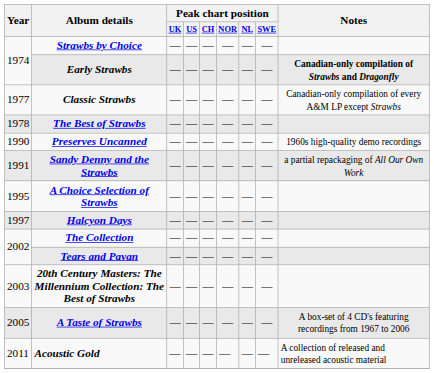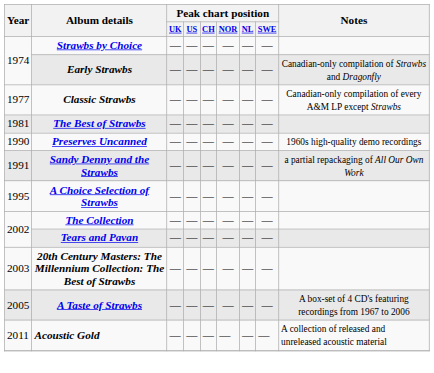 <table class="wikitable">
 <tr>
 <th rowspan=2>Year</th>
 <th rowspan="2" style="width:300px;">Album details</th>
 <th colspan=6>Peak chart position</th>
 <th rowspan="2" style="width:360px;">Notes<br></th>
 </tr>
 <tr>
 <th style="width:1em;font-size:75%"><a href='#'>UK</a><br></th>
 <th style="width:1em;font-size:75%"><a href='#'>US</a><br></th>
 <th style="width:1em;font-size:75%"><a href='#'>CH</a><br></th>
 <th style="width:1em;font-size:75%"><a href='#'>NOR</a><br></th>
 <th style="width:1em;font-size:75%"><a href='#'>NL</a><br></th>
 <th style="width:1em;font-size:75%"><a href='#'>SWE</a><br></th>
 </tr>
 <tr style="text-align:center;">
 <td rowspan="2">1974</td>
 <td><strong><em><a href='#'>Strawbs by Choice</a></em></strong></td>
 <td>—</td>
 <td>—</td>
 <td>—</td>
 <td>—</td>
 <td>—</td>
 <td>—</td>
 <td></td>
 </tr>
 <tr style="background:#e9e9e9; text-align:center;">
 <td><strong><em>Early Strawbs</em></strong></td>
 <td>—</td>
 <td>—</td>
 <td>—</td>
 <td>—</td>
 <td>—</td>
 <td>—</td>
-<td><strong><small>Canadian-only compilation of <em>Strawbs</em> and <em>Dragonfly</em></small></strong></td>
+<td><small>Canadian-only compilation of <em>Strawbs</em> and <em>Dragonfly</em></small></td>
 </tr>
 <tr style="text-align:center;">
 <td>1977</td>
 <td><strong><em>Classic Strawbs</em></strong></td>
 <td>—</td>
 <td>—</td>
 <td>—</td>
 <td>—</td>
 <td>—</td>
 <td>—</td>
 <td><small>Canadian-only compilation of every A&M LP except <em>Strawbs</em></small></td>
 </tr>
 <tr style="background:#e9e9e9; text-align:center;">
-<td>1978</td>
+<td>1981</td>
 <td><strong><em><a href='#'>The Best of Strawbs</a></em></strong></td>
 <td>—</td>
 <td>—</td>
 <td>—</td>
 <td>—</td>
 <td>—</td>
 <td>—</td>
 <td></td>
 </tr>
 <tr style="text-align:center;">
 <td>1990</td>
 <td><strong><em><a href='#'>Preserves Uncanned</a></em></strong></td>
 <td>—</td>
 <td>—</td>
 <td>—</td>
 <td>—</td>
 <td>—</td>
 <td>—</td>
 <td><small>1960s high-quality demo recordings</small></td>
 </tr>
 <tr style="background:#e9e9e9; text-align:center;">
 <td>1991</td>
 <td><strong><em><a href='#'>Sandy Denny and the Strawbs</a></em></strong></td>
 <td>—</td>
 <td>—</td>
 <td>—</td>
 <td>—</td>
 <td>—</td>
 <td>—</td>
 <td><small>a partial repackaging of <em>All Our Own Work</em></small></td>
 </tr>
 <tr style="text-align:center;">
 <td>1995</td>
 <td><strong><em><a href='#'>A Choice Selection of Strawbs</a></em></strong></td>
-<td>—</td>
-<td>—</td>
-<td>—</td>
-<td>—</td>
-<td>—</td>
-<td>—</td>
-<td></td>
-</tr>
-<tr style="background:#e9e9e9; text-align:center;">
-<td>1997</td>
-<td><strong><em><a href='#'>Halcyon Days</a></em></strong></td>
 <td>—</td>
 <td>—</td>
 <td>—</td>
 <td>—</td>
 <td>—</td>
 <td>—</td>
 <td></td>
 </tr>
 <tr style="text-align:center;">
 <td rowspan="2">2002</td>
 <td><strong><em><a href='#'>The Collection</a></em></strong></td>
 <td>—</td>
 <td>—</td>
 <td>—</td>
 <td>—</td>
 <td>—</td>
 <td>—</td>
 <td></td>
 </tr>
 <tr style="background:#e9e9e9; text-align:center;">
 <td><strong><em><a href='#'>Tears and Pavan</a></em></strong></td>
 <td>—</td>
 <td>—</td>
 <td>—</td>
 <td>—</td>
 <td>—</td>
 <td>—</td>
 <td></td>
 </tr>
 <tr style="text-align:center;">
 <td>2003</td>
 <td><strong><em>20th Century Masters: The Millennium Collection: The Best of Strawbs</em></strong></td>
 <td>—</td>
 <td>—</td>
 <td>—</td>
 <td>—</td>
 <td>—</td>
 <td>—</td>
 <td></td>
 </tr>
 <tr style="background:#e9e9e9; text-align:center;">
 <td>2005</td>
 <td><strong><em><a href='#'>A Taste of Strawbs</a></em></strong></td>
 <td>—</td>
 <td>—</td>
 <td>—</td>
 <td>—</td>
 <td>—</td>
 <td>—</td>
 <td><small>A box-set of 4 CD's featuring recordings from 1967 to 2006</small></td>
 </tr>
 <tr>
 <td>2011</td>
 <td><strong><em>Acoustic Gold</em></strong></td>
 <td>—</td>
 <td>—</td>
 <td>—</td>
 <td>—</td>
 <td>—</td>
 <td>—</td>
 <td><small>A collection of released and unreleased acoustic material</small></td>
 </tr>
 <tr>
 </tr>
 </table>
